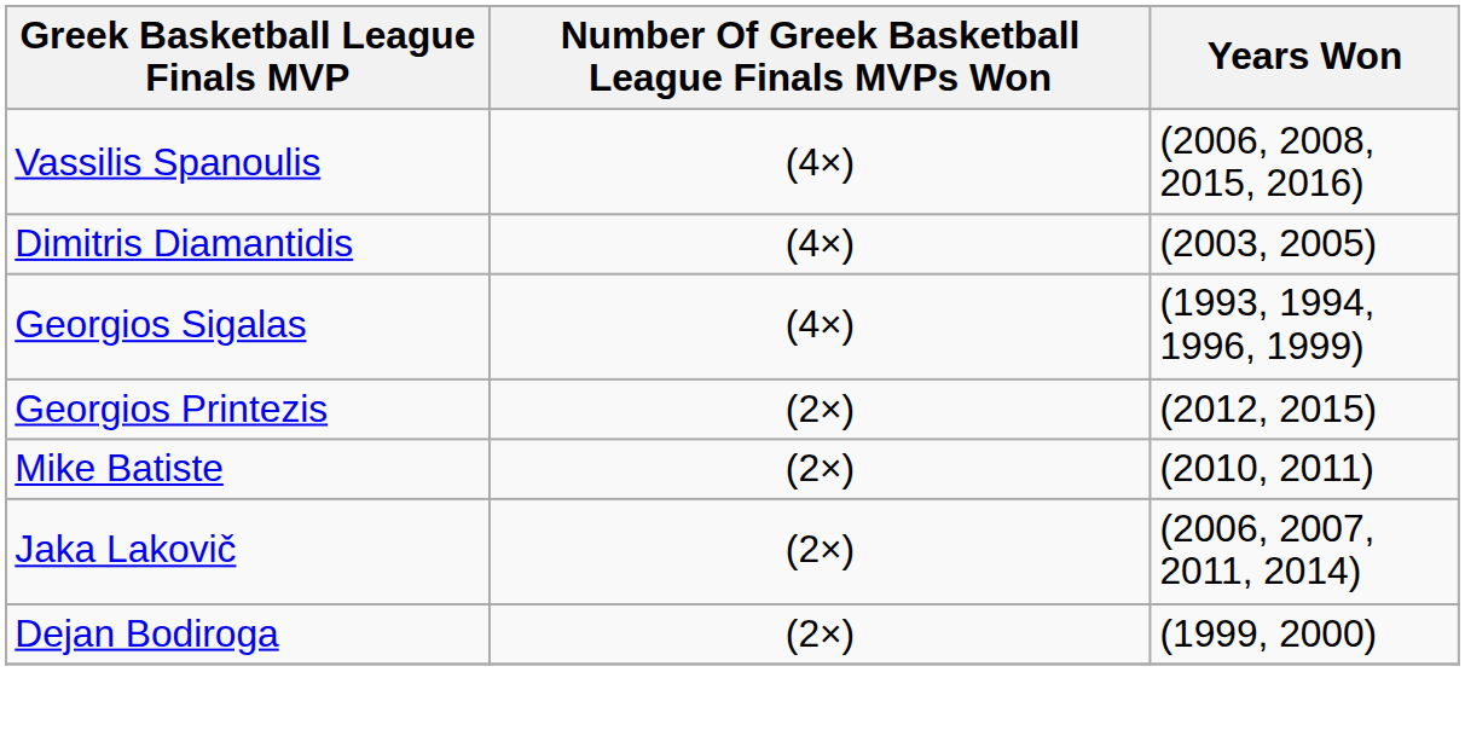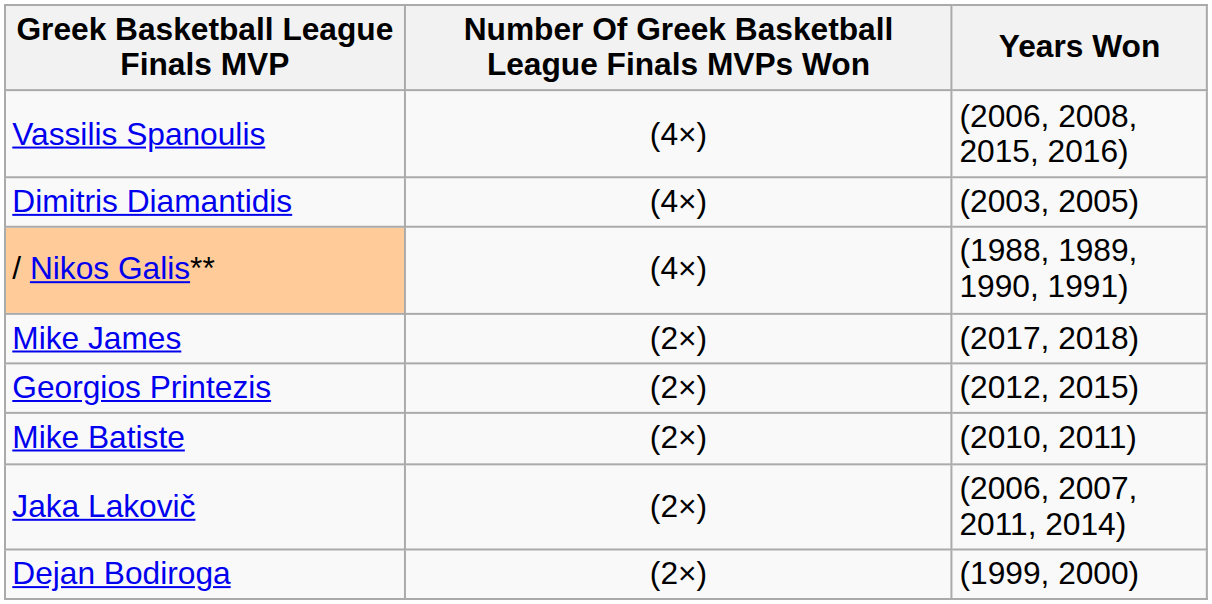 <table class="wikitable sortable">
 <tr>
 <th><strong>Greek Basketball League Finals MVP</strong></th>
 <th>Number Of Greek Basketball League Finals MVPs Won</th>
 <th>Years Won</th>
 </tr>
 <tr>
 <td> <a href='#'>Vassilis Spanoulis</a></td>
 <td style="text-align: center;">(4×)</td>
 <td>(2006, 2008, 2015, 2016)</td>
 </tr>
 <tr>
 <td> <a href='#'>Dimitris Diamantidis</a></td>
 <td style="text-align: center;">(4×)</td>
 <td>(2003, 2005)</td>
 </tr>
 <tr>
-<td> <a href='#'>Georgios Sigalas</a></td>
+<td !scope="row" style="background-color:#FFCC99">/ <a href='#'>Nikos Galis</a>**</td>
 <td style="text-align: center;">(4×)</td>
-<td>(1993, 1994, 1996, 1999)</td>
+<td>(1988, 1989, 1990, 1991)</td>
+</tr>
+<tr>
+<td> <a href='#'>Mike James</a></td>
+<td style="text-align: center;">(2×)</td>
+<td>(2017, 2018)</td>
 </tr>
 <tr>
 <td> <a href='#'>Georgios Printezis</a></td>
 <td style="text-align: center;">(2×)</td>
 <td>(2012, 2015)</td>
 </tr>
 <tr>
 <td> <a href='#'>Mike Batiste</a></td>
 <td style="text-align: center;">(2×)</td>
 <td>(2010, 2011)</td>
 </tr>
 <tr>
 <td> <a href='#'>Jaka Lakovič</a></td>
 <td style="text-align: center;">(2×)</td>
 <td>(2006, 2007, 2011, 2014)</td>
 </tr>
 <tr>
 <td> <a href='#'>Dejan Bodiroga</a></td>
 <td style="text-align: center;">(2×)</td>
 <td>(1999, 2000)</td>
 </tr>
 <tr>
 </tr>
 </table>
